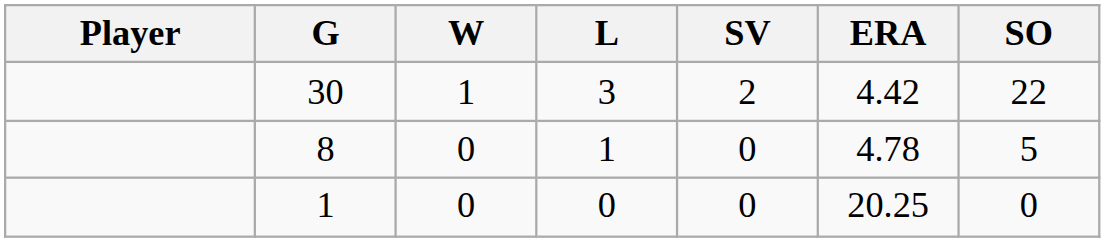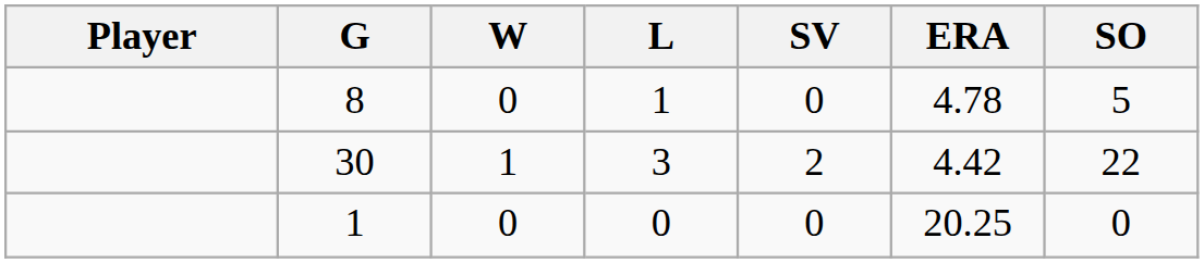 <table class="wikitable sortable">
 <tr>
 <th bgcolor="#DDDDFF" width="16%">Player</th>
 <th bgcolor="#DDDDFF" width="9%">G</th>
 <th bgcolor="#DDDDFF" width="9%">W</th>
 <th bgcolor="#DDDDFF" width="9%">L</th>
 <th bgcolor="#DDDDFF" width="9%">SV</th>
 <th bgcolor="#DDDDFF" width="9%">ERA</th>
 <th bgcolor="#DDDDFF" width="9%">SO</th>
 </tr>
 <tr align="center">
 <td></td>
+<td>8</td>
+<td>0</td>
+<td>1</td>
+<td>0</td>
+<td>4.78</td>
+<td>5</td>
+</tr>
+<tr align="center">
+<td></td>
 <td>30</td>
 <td>1</td>
 <td>3</td>
 <td>2</td>
 <td>4.42</td>
 <td>22</td>
-</tr>
-<tr align="center">
-<td></td>
-<td>8</td>
-<td>0</td>
-<td>1</td>
-<td>0</td>
-<td>4.78</td>
-<td>5</td>
 </tr>
 <tr align="center">
 <td></td>
 <td>1</td>
 <td>0</td>
 <td>0</td>
 <td>0</td>
 <td>20.25</td>
 <td>0</td>
 </tr>
 </table>
